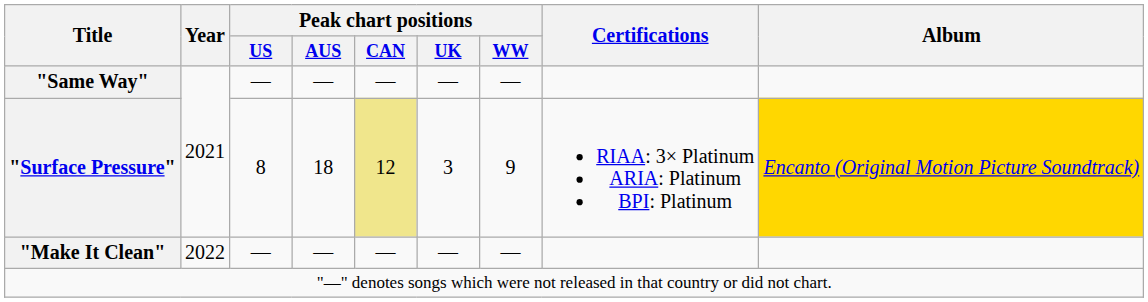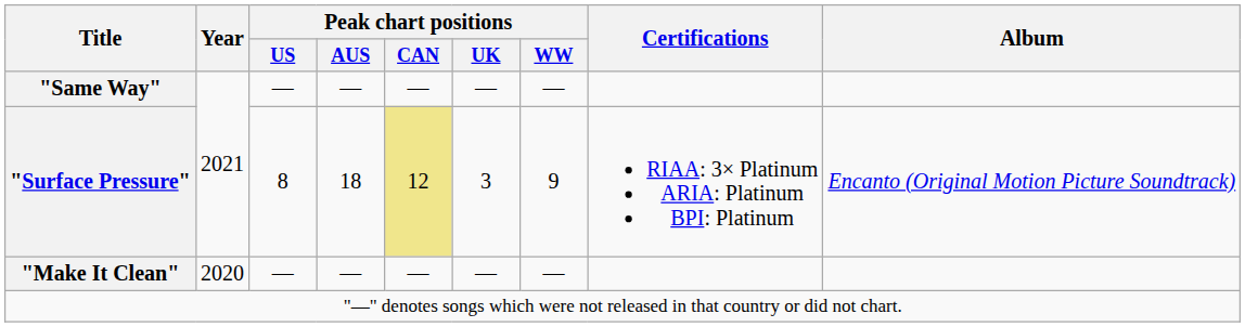 <table class="wikitable plainrowheaders" style="text-align:center;">
 <tr>
 <th rowspan="2" scope="col">Title</th>
 <th rowspan="2" scope="col">Year</th>
 <th colspan="5" scope="col">Peak chart positions</th>
 <th rowspan="2" scope="col"><a href='#'>Certifications</a></th>
 <th rowspan="2" scope="col">Album</th>
 </tr>
 <tr>
 <th scope="col" style="width:3em;font-size:90%;"><a href='#'>US</a><br></th>
 <th scope="col" style="width:3em;font-size:90%;"><a href='#'>AUS</a><br></th>
 <th scope="col" style="width:3em;font-size:90%;"><a href='#'>CAN</a><br></th>
 <th scope="col" style="width:3em;font-size:90%;"><a href='#'>UK</a><br></th>
 <th scope="col" style="width:3em;font-size:90%;"><a href='#'>WW</a><br></th>
 </tr>
 <tr>
 <th scope="row">"Same Way"</th>
 <td rowspan="2">2021</td>
 <td>—</td>
 <td>—</td>
 <td>—</td>
 <td>—</td>
 <td>—</td>
 <td></td>
 <td></td>
 </tr>
 <tr>
 <th scope="row">"<a href='#'>Surface Pressure</a>"<br></th>
 <td>8</td>
 <td>18</td>
 <td style="background: khaki;">12</td>
 <td>3</td>
 <td>9</td>
 <td><br><ul><li><a href='#'>RIAA</a>: 3× Platinum</li><li><a href='#'>ARIA</a>: Platinum</li><li><a href='#'>BPI</a>: Platinum</li></ul></td>
-<td style="background: gold;"><em><a href='#'>Encanto (Original Motion Picture Soundtrack)</a></em></td>
+<td><em><a href='#'>Encanto (Original Motion Picture Soundtrack)</a></em></td>
 </tr>
 <tr>
 <th scope="row">"Make It Clean"</th>
-<td>2022</td>
+<td>2020</td>
 <td>—</td>
 <td>—</td>
 <td>—</td>
 <td>—</td>
 <td>—</td>
 <td></td>
 <td></td>
 </tr>
 <tr>
 <td colspan="9" style="font-size:85%;">"—" denotes songs which were not released in that country or did not chart.</td>
 </tr>
 </table>
